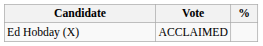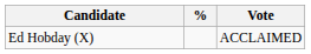 <table class="wikitable">
 <tr>
 <th bgcolor="#DDDDFF" width="200px">Candidate</th>
+<th bgcolor="#DDDDFF" width="30px">%</th>
 <th bgcolor="#DDDDFF" width="50px">Vote</th>
-<th bgcolor="#DDDDFF" width="30px">%</th>
 </tr>
 <tr>
 <td>Ed Hobday (X)</td>
+<td></td>
 <td>ACCLAIMED</td>
-<td></td>
 </tr>
 </table>
